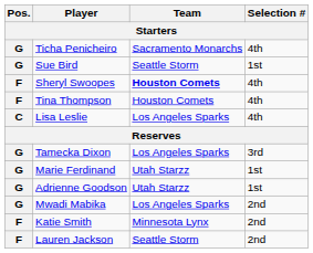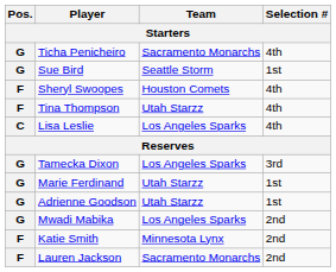 <table class="wikitable">
 <tr>
 <th>Pos.</th>
 <th>Player</th>
 <th>Team</th>
 <th>Selection #</th>
 </tr>
 <tr>
 <th colspan="5">Starters</th>
 </tr>
 <tr>
 <th>G</th>
 <td> <a href='#'>Ticha Penicheiro</a></td>
 <td><a href='#'>Sacramento Monarchs</a></td>
 <td>4th</td>
 </tr>
 <tr>
 <th>G</th>
 <td> <a href='#'>Sue Bird</a></td>
 <td><a href='#'>Seattle Storm</a></td>
 <td>1st</td>
 </tr>
 <tr>
 <th>F</th>
 <td> <a href='#'>Sheryl Swoopes</a></td>
-<td><strong><a href='#'>Houston Comets</a></strong></td>
+<td><a href='#'>Houston Comets</a></td>
 <td>4th</td>
 </tr>
 <tr>
 <th>F</th>
 <td> <a href='#'>Tina Thompson</a></td>
-<td><a href='#'>Houston Comets</a></td>
+<td><a href='#'>Utah Starzz</a></td>
 <td>4th</td>
 </tr>
 <tr>
 <th>C</th>
 <td> <a href='#'>Lisa Leslie</a></td>
 <td><a href='#'>Los Angeles Sparks</a></td>
 <td>4th</td>
 </tr>
 <tr>
 <th colspan="5">Reserves</th>
 </tr>
 <tr>
 <th>G</th>
 <td> <a href='#'>Tamecka Dixon</a></td>
 <td><a href='#'>Los Angeles Sparks</a></td>
 <td>3rd</td>
 </tr>
 <tr>
 <th>G</th>
 <td> <a href='#'>Marie Ferdinand</a></td>
 <td><a href='#'>Utah Starzz</a></td>
 <td>1st</td>
 </tr>
 <tr>
 <th>G</th>
 <td> <a href='#'>Adrienne Goodson</a></td>
 <td><a href='#'>Utah Starzz</a></td>
 <td>1st</td>
 </tr>
 <tr>
 <th>G</th>
 <td> <a href='#'>Mwadi Mabika</a></td>
 <td><a href='#'>Los Angeles Sparks</a></td>
 <td>2nd</td>
 </tr>
 <tr>
 <th>F</th>
 <td> <a href='#'>Katie Smith</a></td>
 <td><a href='#'>Minnesota Lynx</a></td>
 <td>2nd</td>
 </tr>
 <tr>
 <th>F</th>
 <td> <a href='#'>Lauren Jackson</a></td>
-<td><a href='#'>Seattle Storm</a></td>
+<td><a href='#'>Sacramento Monarchs</a></td>
 <td>2nd</td>
 </tr>
 </table>
